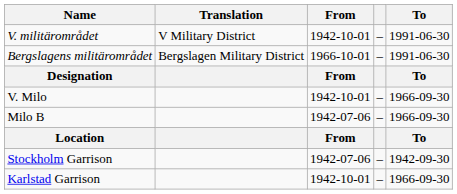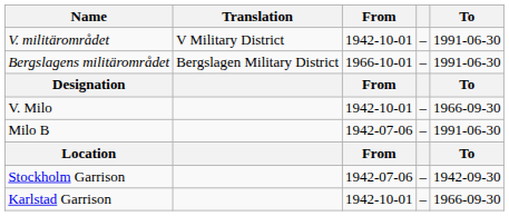 <table class="wikitable">
 <tr>
 <th style="font-weight:bold;">Name</th>
 <th style="font-weight:bold;">Translation</th>
 <th style="text-align: center; font-weight:bold;">From</th>
 <th></th>
 <th style="text-align: center; font-weight:bold;">To</th>
 </tr>
 <tr>
 <td style="font-style:italic;">V. militärområdet</td>
 <td>V Military District</td>
 <td>1942-10-01</td>
 <td>–</td>
 <td style="text-align: center;">1991-06-30</td>
 </tr>
 <tr>
 <td style="font-style:italic;">Bergslagens militärområdet</td>
 <td>Bergslagen Military District</td>
 <td>1966-10-01</td>
 <td>–</td>
 <td>1991-06-30</td>
 </tr>
 <tr>
 <th style="font-weight:bold;">Designation</th>
 <th style="font-weight:bold;"></th>
 <th style="text-align: center; font-weight:bold;">From</th>
 <th></th>
 <th style="text-align: center; font-weight:bold;">To</th>
 </tr>
 <tr>
 <td>V. Milo</td>
 <td></td>
 <td style="text-align: center;">1942-10-01</td>
 <td style="text-align: center;">–</td>
 <td style="text-align: center;">1966-09-30</td>
 </tr>
 <tr>
 <td>Milo B</td>
 <td></td>
 <td style="text-align: center;">1942-07-06</td>
 <td style="text-align: center;">–</td>
-<td style="text-align: center;">1966-09-30</td>
+<td style="text-align: center;">1991-06-30</td>
 </tr>
 <tr>
 <th style="font-weight:bold;">Location</th>
 <th style="font-weight:bold;"></th>
 <th style="text-align: center; font-weight:bold;">From</th>
 <th></th>
 <th style="text-align: center; font-weight:bold;">To</th>
 </tr>
 <tr>
 <td><a href='#'>Stockholm</a> Garrison</td>
 <td></td>
 <td style="text-align: center;">1942-07-06</td>
 <td style="text-align: center;">–</td>
 <td style="text-align: center;">1942-09-30</td>
 </tr>
 <tr>
 <td><a href='#'>Karlstad</a> Garrison</td>
 <td></td>
 <td style="text-align: center;">1942-10-01</td>
 <td style="text-align: center;">–</td>
 <td>1966-09-30</td>
 </tr>
 </table>
